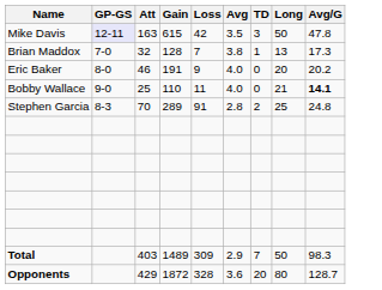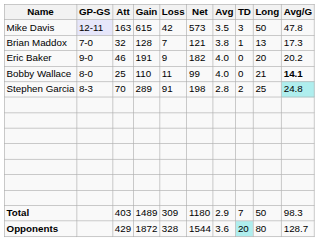 <table class="wikitable" style="white-space:nowrap;">
 <tr>
 <th>Name</th>
 <th>GP-GS</th>
 <th>Att</th>
 <th>Gain</th>
 <th>Loss</th>
+<th>Net</th>
 <th>Avg</th>
 <th>TD</th>
 <th>Long</th>
 <th>Avg/G</th>
 </tr>
 <tr>
 <td>Mike Davis</td>
 <td style="background: lavender;">12-11</td>
 <td>163</td>
 <td>615</td>
 <td>42</td>
+<td>573</td>
 <td>3.5</td>
 <td>3</td>
 <td>50</td>
 <td>47.8</td>
 </tr>
 <tr>
 <td>Brian Maddox</td>
 <td>7-0</td>
 <td>32</td>
 <td>128</td>
 <td>7</td>
+<td>121</td>
 <td>3.8</td>
 <td>1</td>
 <td>13</td>
 <td>17.3</td>
 </tr>
 <tr>
 <td>Eric Baker</td>
-<td>8-0</td>
+<td>9-0</td>
 <td>46</td>
 <td>191</td>
 <td>9</td>
+<td>182</td>
 <td>4.0</td>
 <td>0</td>
 <td>20</td>
 <td>20.2</td>
 </tr>
 <tr>
 <td>Bobby Wallace</td>
-<td>9-0</td>
+<td>8-0</td>
 <td>25</td>
 <td>110</td>
 <td>11</td>
+<td>99</td>
 <td>4.0</td>
 <td>0</td>
 <td>21</td>
 <td><strong>14.1</strong></td>
 </tr>
 <tr>
 <td>Stephen Garcia</td>
 <td>8-3</td>
 <td>70</td>
 <td>289</td>
 <td>91</td>
+<td>198</td>
 <td>2.8</td>
 <td>2</td>
 <td>25</td>
-<td>24.8</td>
+<td style="background: paleturquoise;">24.8</td>
 </tr>
 <tr>
+<td> </td>
 <td> </td>
 <td> </td>
 <td> </td>
 <td> </td>
 <td> </td>
 <td> </td>
 <td> </td>
 <td> </td>
 <td> </td>
 </tr>
 <tr>
 <td> </td>
 <td> </td>
 <td> </td>
 <td> </td>
 <td> </td>
 <td> </td>
 <td> </td>
 <td> </td>
 <td> </td>
+<td> </td>
 </tr>
 <tr>
+<td> </td>
 <td> </td>
 <td> </td>
 <td> </td>
 <td> </td>
 <td> </td>
 <td> </td>
 <td> </td>
 <td> </td>
 <td> </td>
 </tr>
 <tr>
 <td> </td>
 <td> </td>
 <td> </td>
 <td> </td>
 <td> </td>
 <td> </td>
 <td> </td>
 <td> </td>
 <td> </td>
+<td> </td>
 </tr>
 <tr>
+<td> </td>
 <td> </td>
 <td> </td>
 <td> </td>
 <td> </td>
 <td> </td>
 <td> </td>
 <td> </td>
 <td> </td>
 <td> </td>
 </tr>
 <tr>
 <td> </td>
 <td> </td>
 <td> </td>
 <td> </td>
 <td> </td>
 <td> </td>
 <td> </td>
 <td> </td>
 <td> </td>
+<td> </td>
 </tr>
 <tr>
 <td></td>
+<td> </td>
 <td> </td>
 <td> </td>
 <td> </td>
 <td> </td>
 <td> </td>
 <td> </td>
 <td> </td>
 <td> </td>
 </tr>
 <tr>
 <td><strong>Total</strong></td>
 <td> </td>
 <td>403</td>
 <td>1489</td>
 <td>309</td>
+<td>1180</td>
 <td>2.9</td>
 <td>7</td>
 <td>50</td>
 <td>98.3</td>
 </tr>
 <tr>
 <td><strong>Opponents</strong></td>
 <td> </td>
 <td>429</td>
 <td>1872</td>
 <td>328</td>
+<td>1544</td>
 <td>3.6</td>
-<td>20</td>
+<td style="background: paleturquoise;">20</td>
 <td>80</td>
 <td>128.7</td>
 </tr>
 </table>
